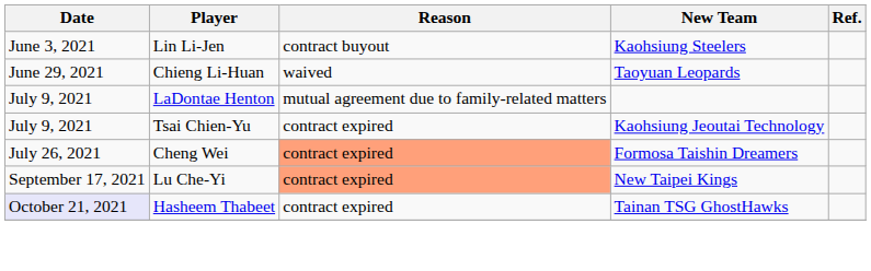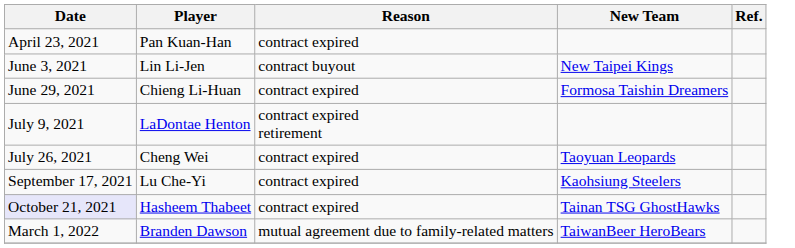 <table class="wikitable">
 <tr>
 <th>Date</th>
 <th>Player</th>
 <th>Reason</th>
 <th>New Team</th>
 <th>Ref.</th>
 </tr>
 <tr>
+<td>April 23, 2021</td>
+<td>Pan Kuan-Han</td>
+<td>contract expired</td>
+<td></td>
+<td></td>
+</tr>
+<tr>
 <td>June 3, 2021</td>
 <td>Lin Li-Jen</td>
 <td>contract buyout</td>
-<td><a href='#'>Kaohsiung Steelers</a></td>
+<td><a href='#'>New Taipei Kings</a></td>
 <td></td>
 </tr>
 <tr>
 <td>June 29, 2021</td>
 <td>Chieng Li-Huan</td>
-<td>waived</td>
-<td><a href='#'>Taoyuan Leopards</a></td>
+<td>contract expired</td>
+<td><a href='#'>Formosa Taishin Dreamers</a></td>
 <td></td>
 </tr>
 <tr>
 <td>July 9, 2021</td>
 <td><a href='#'>LaDontae Henton</a></td>
-<td>mutual agreement due to family-related matters</td>
+<td>contract expired<br>retirement</td>
 <td></td>
-<td></td>
-</tr>
-<tr>
-<td>July 9, 2021</td>
-<td>Tsai Chien-Yu</td>
-<td>contract expired</td>
-<td><a href='#'>Kaohsiung Jeoutai Technology</a></td>
 <td></td>
 </tr>
 <tr>
 <td>July 26, 2021</td>
 <td>Cheng Wei</td>
-<td style="background: lightsalmon;">contract expired</td>
-<td><a href='#'>Formosa Taishin Dreamers</a></td>
+<td>contract expired</td>
+<td><a href='#'>Taoyuan Leopards</a></td>
 <td></td>
 </tr>
 <tr>
 <td>September 17, 2021</td>
 <td>Lu Che-Yi</td>
-<td style="background: lightsalmon;">contract expired</td>
-<td><a href='#'>New Taipei Kings</a></td>
+<td>contract expired</td>
+<td><a href='#'>Kaohsiung Steelers</a></td>
 <td></td>
 </tr>
 <tr>
 <td style="background: lavender;">October 21, 2021</td>
 <td><a href='#'>Hasheem Thabeet</a></td>
 <td>contract expired</td>
 <td><a href='#'>Tainan TSG GhostHawks</a></td>
 <td></td>
 </tr>
 <tr>
+<td>March 1, 2022</td>
+<td><a href='#'>Branden Dawson</a></td>
+<td>mutual agreement due to family-related matters</td>
+<td><a href='#'>TaiwanBeer HeroBears</a></td>
+<td></td>
+</tr>
+<tr>
 </tr>
 </table>
